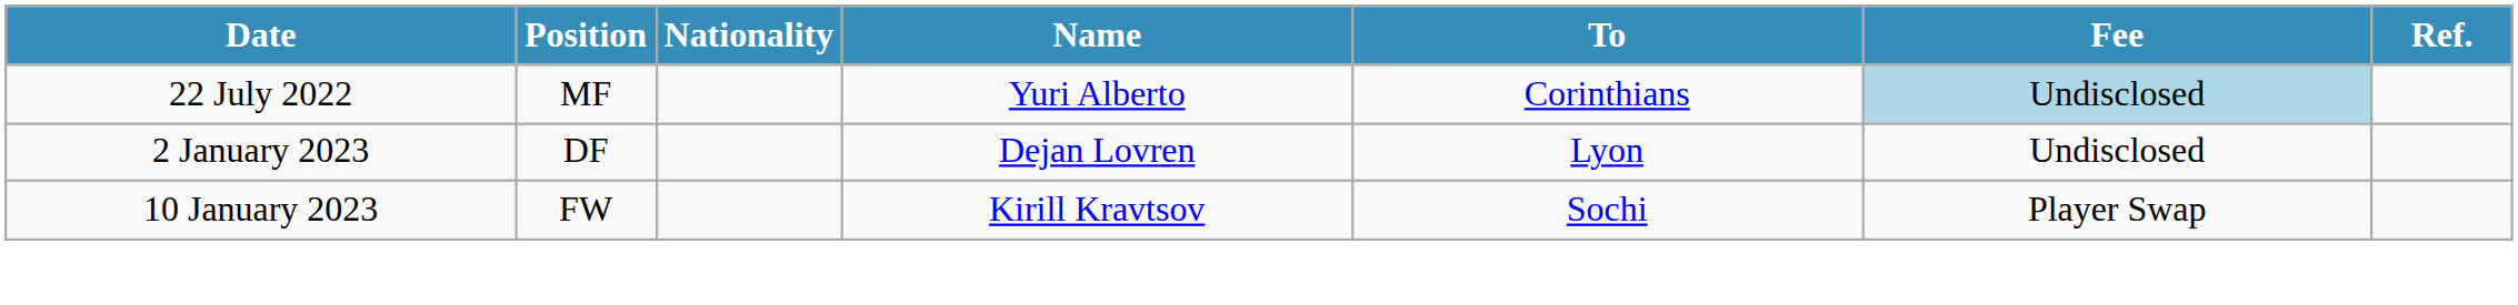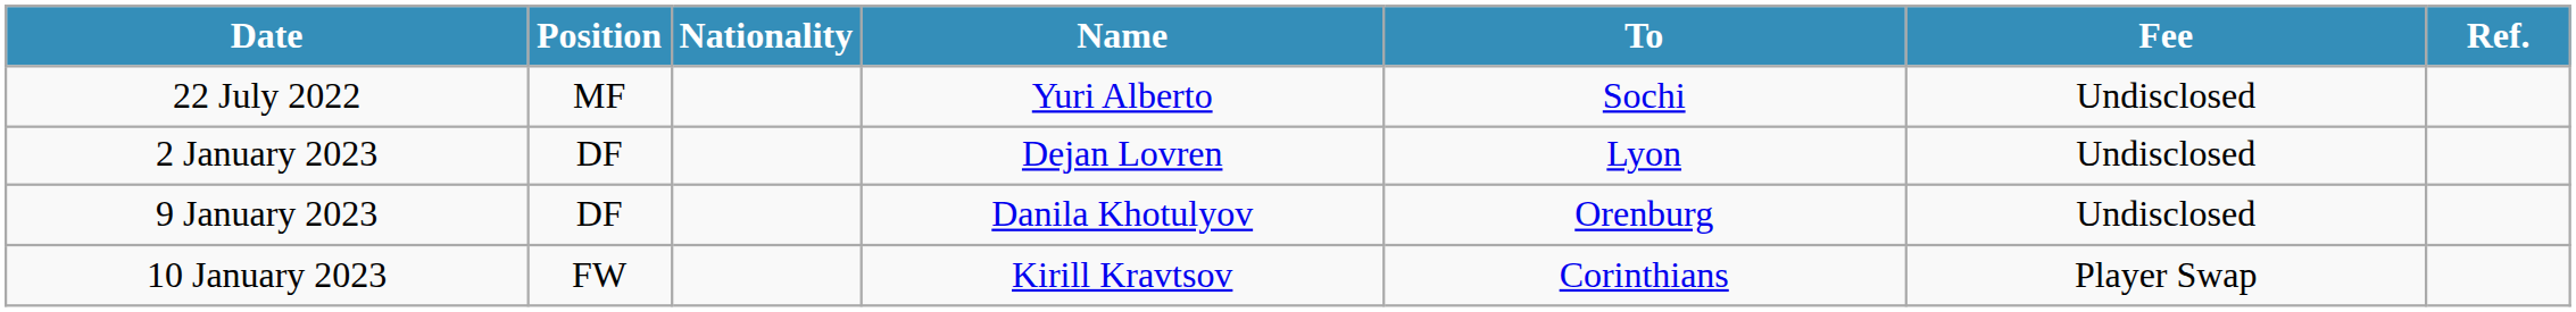 <table class="wikitable"  style="text-align:center; font-size:90%; ">
 <tr>
 <th style="background:#348EB9; color:white; width:200px;">Date</th>
 <th style="background:#348EB9; color:white; width:50px;">Position</th>
 <th style="background:#348EB9; color:white; width:50px;">Nationality</th>
 <th style="background:#348EB9; color:white; width:200px;">Name</th>
 <th style="background:#348EB9; color:white; width:200px;">To</th>
 <th style="background:#348EB9; color:white; width:200px;">Fee</th>
 <th style="background:#348EB9; color:white; width:50px;">Ref.</th>
 </tr>
 <tr>
 <td>22 July 2022</td>
 <td>MF</td>
 <td></td>
 <td><a href='#'>Yuri Alberto</a></td>
-<td><a href='#'>Corinthians</a></td>
-<td style="background: lightblue;">Undisclosed</td>
+<td><a href='#'>Sochi</a></td>
+<td>Undisclosed</td>
 <td></td>
 </tr>
 <tr>
 <td>2 January 2023</td>
 <td>DF</td>
 <td></td>
 <td><a href='#'>Dejan Lovren</a></td>
 <td><a href='#'>Lyon</a></td>
 <td>Undisclosed</td>
 <td></td>
 </tr>
 <tr>
+<td>9 January 2023</td>
+<td>DF</td>
+<td></td>
+<td><a href='#'>Danila Khotulyov</a></td>
+<td><a href='#'>Orenburg</a></td>
+<td>Undisclosed</td>
+<td></td>
+</tr>
+<tr>
 <td>10 January 2023</td>
 <td>FW</td>
 <td></td>
 <td><a href='#'>Kirill Kravtsov</a></td>
-<td><a href='#'>Sochi</a></td>
+<td><a href='#'>Corinthians</a></td>
 <td>Player Swap</td>
 <td></td>
 </tr>
 </table>
